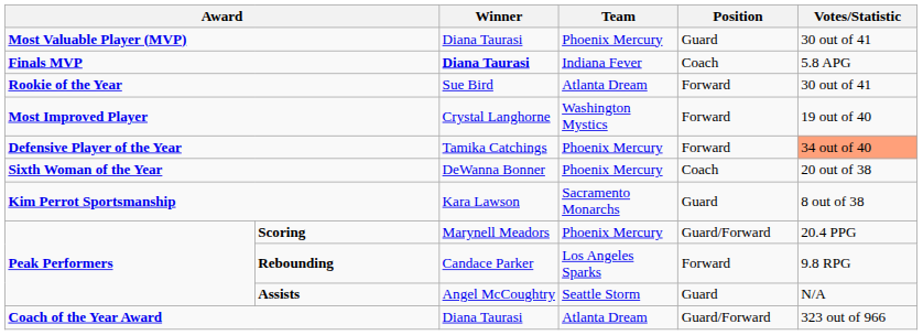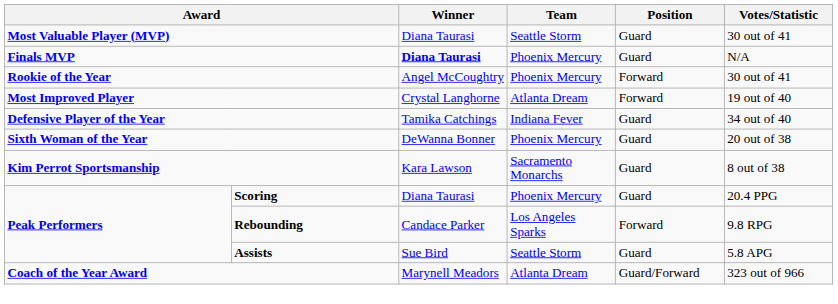 <table class="wikitable" style="width: 80%">
 <tr>
 <th colspan=2 width=150>Award</th>
 <th width=125>Winner</th>
 <th width="125">Team</th>
 <th width="125">Position</th>
 <th width=125>Votes/Statistic</th>
 </tr>
 <tr>
 <td colspan=2><strong><a href='#'>Most Valuable Player (MVP)</a></strong></td>
 <td><a href='#'>Diana Taurasi</a></td>
-<td><a href='#'>Phoenix Mercury</a></td>
+<td><a href='#'>Seattle Storm</a></td>
 <td>Guard</td>
 <td>30 out of 41</td>
 </tr>
 <tr>
 <td colspan=2><strong><a href='#'>Finals MVP</a></strong></td>
 <td><strong><a href='#'>Diana Taurasi</a></strong></td>
-<td><a href='#'>Indiana Fever</a></td>
-<td>Coach</td>
-<td>5.8 APG</td>
+<td><a href='#'>Phoenix Mercury</a></td>
+<td>Guard</td>
+<td>N/A</td>
 </tr>
 <tr>
 <td colspan=2><strong><a href='#'>Rookie of the Year</a></strong></td>
-<td><a href='#'>Sue Bird</a></td>
-<td><a href='#'>Atlanta Dream</a></td>
+<td><a href='#'>Angel McCoughtry</a></td>
+<td><a href='#'>Phoenix Mercury</a></td>
 <td>Forward</td>
 <td>30 out of 41</td>
 </tr>
 <tr>
 <td colspan=2><strong><a href='#'>Most Improved Player</a></strong></td>
 <td><a href='#'>Crystal Langhorne</a></td>
-<td><a href='#'>Washington Mystics</a></td>
+<td><a href='#'>Atlanta Dream</a></td>
 <td>Forward</td>
 <td>19 out of 40</td>
 </tr>
 <tr>
 <td colspan=2><strong><a href='#'>Defensive Player of the Year</a></strong></td>
 <td><a href='#'>Tamika Catchings</a></td>
-<td><a href='#'>Phoenix Mercury</a></td>
-<td>Forward</td>
-<td style="background: lightsalmon;">34 out of 40</td>
+<td><a href='#'>Indiana Fever</a></td>
+<td>Guard</td>
+<td>34 out of 40</td>
 </tr>
 <tr>
 <td colspan=2><strong><a href='#'>Sixth Woman of the Year</a></strong></td>
 <td><a href='#'>DeWanna Bonner</a></td>
 <td><a href='#'>Phoenix Mercury</a></td>
-<td>Coach</td>
+<td>Guard</td>
 <td>20 out of 38</td>
 </tr>
 <tr>
 <td colspan=2><strong><a href='#'>Kim Perrot Sportsmanship</a></strong></td>
 <td><a href='#'>Kara Lawson</a></td>
 <td><a href='#'>Sacramento Monarchs</a></td>
 <td>Guard</td>
 <td>8 out of 38</td>
 </tr>
 <tr>
 <td rowspan="3"><strong><a href='#'>Peak Performers</a></strong></td>
 <td><strong>Scoring</strong></td>
-<td><a href='#'>Marynell Meadors</a></td>
+<td><a href='#'>Diana Taurasi</a></td>
 <td><a href='#'>Phoenix Mercury</a></td>
-<td>Guard/Forward</td>
+<td>Guard</td>
 <td>20.4 PPG</td>
 </tr>
 <tr>
 <td><strong>Rebounding</strong></td>
 <td><a href='#'>Candace Parker</a></td>
 <td><a href='#'>Los Angeles Sparks</a></td>
 <td>Forward</td>
 <td>9.8 RPG</td>
 </tr>
 <tr>
 <td><strong>Assists</strong></td>
-<td><a href='#'>Angel McCoughtry</a></td>
+<td><a href='#'>Sue Bird</a></td>
 <td><a href='#'>Seattle Storm</a></td>
 <td>Guard</td>
-<td>N/A</td>
+<td>5.8 APG</td>
 </tr>
 <tr>
 <td colspan=2><strong><a href='#'>Coach of the Year Award</a></strong></td>
-<td><a href='#'>Diana Taurasi</a></td>
+<td><a href='#'>Marynell Meadors</a></td>
 <td><a href='#'>Atlanta Dream</a></td>
 <td>Guard/Forward</td>
 <td>323 out of 966</td>
 </tr>
 </table>
